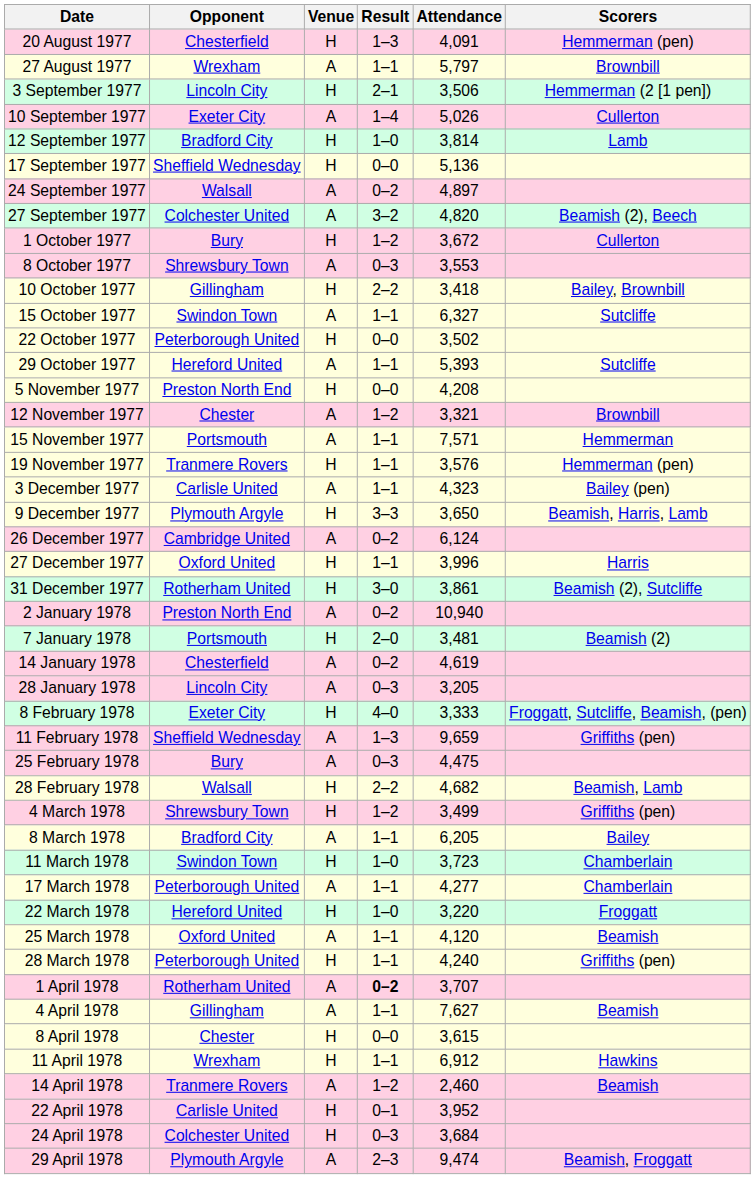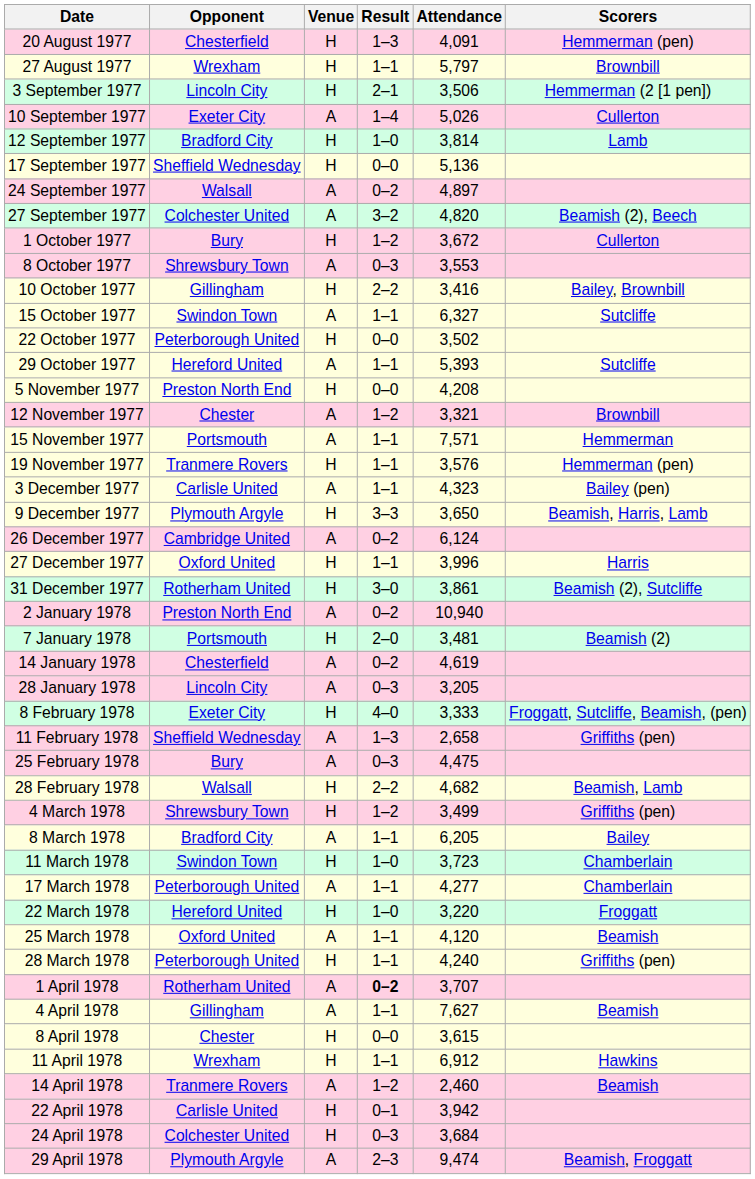 <table class="wikitable sortable" style="font-size:100%; text-align:center">
 <tr>
 <th>Date</th>
 <th>Opponent</th>
 <th>Venue</th>
 <th>Result</th>
 <th>Attendance</th>
 <th>Scorers</th>
 </tr>
 <tr style="background-color: #ffd0e3;">
 <td>20 August 1977</td>
 <td><a href='#'>Chesterfield</a></td>
 <td>H</td>
 <td>1–3</td>
 <td>4,091</td>
 <td><a href='#'>Hemmerman</a> (pen)</td>
 </tr>
 <tr style="background-color: #ffffdd;">
 <td>27 August 1977</td>
 <td><a href='#'>Wrexham</a></td>
-<td>A</td>
+<td>H</td>
 <td>1–1</td>
 <td>5,797</td>
 <td><a href='#'>Brownbill</a></td>
 </tr>
 <tr style="background-color: #d0ffe3;">
 <td>3 September 1977</td>
 <td><a href='#'>Lincoln City</a></td>
 <td>H</td>
 <td>2–1</td>
 <td>3,506</td>
 <td><a href='#'>Hemmerman</a> (2 [1 pen])</td>
 </tr>
 <tr style="background-color: #ffd0e3;">
 <td>10 September 1977</td>
 <td><a href='#'>Exeter City</a></td>
 <td>A</td>
 <td>1–4</td>
 <td>5,026</td>
 <td><a href='#'>Cullerton</a></td>
 </tr>
 <tr style="background-color: #d0ffe3;">
 <td>12 September 1977</td>
 <td><a href='#'>Bradford City</a></td>
 <td>H</td>
 <td>1–0</td>
 <td>3,814</td>
 <td><a href='#'>Lamb</a></td>
 </tr>
 <tr style="background-color: #ffffdd;">
 <td>17 September 1977</td>
 <td><a href='#'>Sheffield Wednesday</a></td>
 <td>H</td>
 <td>0–0</td>
 <td>5,136</td>
 <td></td>
 </tr>
 <tr style="background-color: #ffd0e3;">
 <td>24 September 1977</td>
 <td><a href='#'>Walsall</a></td>
 <td>A</td>
 <td>0–2</td>
 <td>4,897</td>
 <td></td>
 </tr>
 <tr style="background-color: #d0ffe3;">
 <td>27 September 1977</td>
 <td><a href='#'>Colchester United</a></td>
 <td>A</td>
 <td>3–2</td>
 <td>4,820</td>
 <td><a href='#'>Beamish</a> (2), <a href='#'>Beech</a></td>
 </tr>
 <tr style="background-color: #ffd0e3;">
 <td>1 October 1977</td>
 <td><a href='#'>Bury</a></td>
 <td>H</td>
 <td>1–2</td>
 <td>3,672</td>
 <td><a href='#'>Cullerton</a></td>
 </tr>
 <tr style="background-color: #ffd0e3;">
 <td>8 October 1977</td>
 <td><a href='#'>Shrewsbury Town</a></td>
 <td>A</td>
 <td>0–3</td>
 <td>3,553</td>
 <td></td>
 </tr>
 <tr style="background-color: #ffffdd;">
 <td>10 October 1977</td>
 <td><a href='#'>Gillingham</a></td>
 <td>H</td>
 <td>2–2</td>
-<td>3,418</td>
+<td>3,416</td>
 <td><a href='#'>Bailey</a>, <a href='#'>Brownbill</a></td>
 </tr>
 <tr style="background-color: #ffffdd;">
 <td>15 October 1977</td>
 <td><a href='#'>Swindon Town</a></td>
 <td>A</td>
 <td>1–1</td>
 <td>6,327</td>
 <td><a href='#'>Sutcliffe</a></td>
 </tr>
 <tr style="background-color: #ffffdd;">
 <td>22 October 1977</td>
 <td><a href='#'>Peterborough United</a></td>
 <td>H</td>
 <td>0–0</td>
 <td>3,502</td>
 <td></td>
 </tr>
 <tr style="background-color: #ffffdd;">
 <td>29 October 1977</td>
 <td><a href='#'>Hereford United</a></td>
 <td>A</td>
 <td>1–1</td>
 <td>5,393</td>
 <td><a href='#'>Sutcliffe</a></td>
 </tr>
 <tr style="background-color: #ffffdd;">
 <td>5 November 1977</td>
 <td><a href='#'>Preston North End</a></td>
 <td>H</td>
 <td>0–0</td>
 <td>4,208</td>
 <td></td>
 </tr>
 <tr style="background-color: #ffd0e3;">
 <td>12 November 1977</td>
 <td><a href='#'>Chester</a></td>
 <td>A</td>
 <td>1–2</td>
 <td>3,321</td>
 <td><a href='#'>Brownbill</a></td>
 </tr>
 <tr style="background-color: #ffffdd;">
 <td>15 November 1977</td>
 <td><a href='#'>Portsmouth</a></td>
 <td>A</td>
 <td>1–1</td>
 <td>7,571</td>
 <td><a href='#'>Hemmerman</a></td>
 </tr>
 <tr style="background-color: #ffffdd;">
 <td>19 November 1977</td>
 <td><a href='#'>Tranmere Rovers</a></td>
 <td>H</td>
 <td>1–1</td>
 <td>3,576</td>
 <td><a href='#'>Hemmerman</a> (pen)</td>
 </tr>
 <tr style="background-color: #ffffdd;">
 <td>3 December 1977</td>
 <td><a href='#'>Carlisle United</a></td>
 <td>A</td>
 <td>1–1</td>
 <td>4,323</td>
 <td><a href='#'>Bailey</a> (pen)</td>
 </tr>
 <tr style="background-color: #ffffdd;">
 <td>9 December 1977</td>
 <td><a href='#'>Plymouth Argyle</a></td>
 <td>H</td>
 <td>3–3</td>
 <td>3,650</td>
 <td><a href='#'>Beamish</a>, <a href='#'>Harris</a>, <a href='#'>Lamb</a></td>
 </tr>
 <tr style="background-color: #ffd0e3;">
 <td>26 December 1977</td>
 <td><a href='#'>Cambridge United</a></td>
 <td>A</td>
 <td>0–2</td>
 <td>6,124</td>
 <td></td>
 </tr>
 <tr style="background-color: #ffffdd;">
 <td>27 December 1977</td>
 <td><a href='#'>Oxford United</a></td>
 <td>H</td>
 <td>1–1</td>
 <td>3,996</td>
 <td><a href='#'>Harris</a></td>
 </tr>
 <tr style="background-color: #d0ffe3;">
 <td>31 December 1977</td>
 <td><a href='#'>Rotherham United</a></td>
 <td>H</td>
 <td>3–0</td>
 <td>3,861</td>
 <td><a href='#'>Beamish</a> (2), <a href='#'>Sutcliffe</a></td>
 </tr>
 <tr style="background-color: #ffd0e3;">
 <td>2 January 1978</td>
 <td><a href='#'>Preston North End</a></td>
 <td>A</td>
 <td>0–2</td>
 <td>10,940</td>
 <td></td>
 </tr>
 <tr style="background-color: #d0ffe3;">
 <td>7 January 1978</td>
 <td><a href='#'>Portsmouth</a></td>
 <td>H</td>
 <td>2–0</td>
 <td>3,481</td>
 <td><a href='#'>Beamish</a> (2)</td>
 </tr>
 <tr style="background-color: #ffd0e3;">
 <td>14 January 1978</td>
 <td><a href='#'>Chesterfield</a></td>
 <td>A</td>
 <td>0–2</td>
 <td>4,619</td>
 <td></td>
 </tr>
 <tr style="background-color: #ffd0e3;">
 <td>28 January 1978</td>
 <td><a href='#'>Lincoln City</a></td>
 <td>A</td>
 <td>0–3</td>
 <td>3,205</td>
 <td></td>
 </tr>
 <tr style="background-color: #d0ffe3;">
 <td>8 February 1978</td>
 <td><a href='#'>Exeter City</a></td>
 <td>H</td>
 <td>4–0</td>
 <td>3,333</td>
 <td><a href='#'>Froggatt</a>, <a href='#'>Sutcliffe</a>, <a href='#'>Beamish</a>,  (pen)</td>
 </tr>
 <tr style="background-color: #ffd0e3;">
 <td>11 February 1978</td>
 <td><a href='#'>Sheffield Wednesday</a></td>
 <td>A</td>
 <td>1–3</td>
-<td>9,659</td>
+<td>2,658</td>
 <td><a href='#'>Griffiths</a> (pen)</td>
 </tr>
 <tr style="background-color: #ffd0e3;">
 <td>25 February 1978</td>
 <td><a href='#'>Bury</a></td>
 <td>A</td>
 <td>0–3</td>
 <td>4,475</td>
 <td></td>
 </tr>
 <tr style="background-color: #ffffdd;">
 <td>28 February 1978</td>
 <td><a href='#'>Walsall</a></td>
 <td>H</td>
 <td>2–2</td>
 <td>4,682</td>
 <td><a href='#'>Beamish</a>, <a href='#'>Lamb</a></td>
 </tr>
 <tr style="background-color: #ffd0e3;">
 <td>4 March 1978</td>
 <td><a href='#'>Shrewsbury Town</a></td>
 <td>H</td>
 <td>1–2</td>
 <td>3,499</td>
 <td><a href='#'>Griffiths</a> (pen)</td>
 </tr>
 <tr style="background-color: #ffffdd;">
 <td>8 March 1978</td>
 <td><a href='#'>Bradford City</a></td>
 <td>A</td>
 <td>1–1</td>
 <td>6,205</td>
 <td><a href='#'>Bailey</a></td>
 </tr>
 <tr style="background-color: #d0ffe3;">
 <td>11 March 1978</td>
 <td><a href='#'>Swindon Town</a></td>
 <td>H</td>
 <td>1–0</td>
 <td>3,723</td>
 <td><a href='#'>Chamberlain</a></td>
 </tr>
 <tr style="background-color: #ffffdd;">
 <td>17 March 1978</td>
 <td><a href='#'>Peterborough United</a></td>
 <td>A</td>
 <td>1–1</td>
 <td>4,277</td>
 <td><a href='#'>Chamberlain</a></td>
 </tr>
 <tr style="background-color: #d0ffe3;">
 <td>22 March 1978</td>
 <td><a href='#'>Hereford United</a></td>
 <td>H</td>
 <td>1–0</td>
 <td>3,220</td>
 <td><a href='#'>Froggatt</a></td>
 </tr>
 <tr style="background-color: #ffffdd;">
 <td>25 March 1978</td>
 <td><a href='#'>Oxford United</a></td>
 <td>A</td>
 <td>1–1</td>
 <td>4,120</td>
 <td><a href='#'>Beamish</a></td>
 </tr>
 <tr style="background-color: #ffffdd;">
 <td>28 March 1978</td>
 <td><a href='#'>Peterborough United</a></td>
 <td>H</td>
 <td>1–1</td>
 <td>4,240</td>
 <td><a href='#'>Griffiths</a> (pen)</td>
 </tr>
 <tr style="background-color: #ffd0e3;">
 <td>1 April 1978</td>
 <td><a href='#'>Rotherham United</a></td>
 <td>A</td>
 <td><strong>0–2</strong></td>
 <td>3,707</td>
 <td></td>
 </tr>
 <tr style="background-color: #ffffdd;">
 <td>4 April 1978</td>
 <td><a href='#'>Gillingham</a></td>
 <td>A</td>
 <td>1–1</td>
 <td>7,627</td>
 <td><a href='#'>Beamish</a></td>
 </tr>
 <tr style="background-color: #ffffdd;">
 <td>8 April 1978</td>
 <td><a href='#'>Chester</a></td>
 <td>H</td>
 <td>0–0</td>
 <td>3,615</td>
 <td></td>
 </tr>
 <tr style="background-color: #ffffdd;">
 <td>11 April 1978</td>
 <td><a href='#'>Wrexham</a></td>
 <td>H</td>
 <td>1–1</td>
 <td>6,912</td>
 <td><a href='#'>Hawkins</a></td>
 </tr>
 <tr style="background-color: #ffd0e3;">
 <td>14 April 1978</td>
 <td><a href='#'>Tranmere Rovers</a></td>
 <td>A</td>
 <td>1–2</td>
 <td>2,460</td>
 <td><a href='#'>Beamish</a></td>
 </tr>
 <tr style="background-color: #ffd0e3;">
 <td>22 April 1978</td>
 <td><a href='#'>Carlisle United</a></td>
 <td>H</td>
 <td>0–1</td>
-<td>3,952</td>
+<td>3,942</td>
 <td></td>
 </tr>
 <tr style="background-color: #ffd0e3;">
 <td>24 April 1978</td>
 <td><a href='#'>Colchester United</a></td>
 <td>H</td>
 <td>0–3</td>
 <td>3,684</td>
 <td></td>
 </tr>
 <tr style="background-color: #ffd0e3;">
 <td>29 April 1978</td>
 <td><a href='#'>Plymouth Argyle</a></td>
 <td>A</td>
 <td>2–3</td>
 <td>9,474</td>
 <td><a href='#'>Beamish</a>, <a href='#'>Froggatt</a></td>
 </tr>
 </table>
